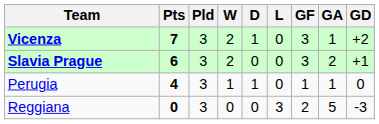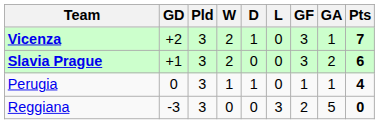 <table class=wikitable style="text-align:center">
 <tr>
 <th width=165>Team</th>
-<th width=20>Pts</th>
+<th width=20>GD</th>
 <th width=20>Pld</th>
 <th width=20>W</th>
 <th width=20>D</th>
 <th width=20>L</th>
 <th width=20>GF</th>
 <th width=20>GA</th>
-<th width=20>GD</th>
+<th width=20>Pts</th>
 </tr>
 <tr style="background:#ccffcc">
 <td style="text-align:left"><strong> <a href='#'>Vicenza</a></strong></td>
-<td><strong>7</strong></td>
+<td>+2</td>
 <td>3</td>
 <td>2</td>
 <td>1</td>
 <td>0</td>
 <td>3</td>
 <td>1</td>
-<td>+2</td>
+<td><strong>7</strong></td>
 </tr>
 <tr style="background:#ccffcc">
 <td style="text-align:left"><strong> <a href='#'>Slavia Prague</a></strong></td>
-<td><strong>6</strong></td>
+<td>+1</td>
 <td>3</td>
 <td>2</td>
 <td>0</td>
 <td>0</td>
 <td>3</td>
 <td>2</td>
-<td>+1</td>
+<td><strong>6</strong></td>
 </tr>
 <tr>
 <td style="text-align:left"> <a href='#'>Perugia</a></td>
-<td><strong>4</strong></td>
+<td>0</td>
 <td>3</td>
 <td>1</td>
 <td>1</td>
 <td>0</td>
 <td>1</td>
 <td>1</td>
-<td>0</td>
+<td><strong>4</strong></td>
 </tr>
 <tr>
 <td style="text-align:left"> <a href='#'>Reggiana</a></td>
-<td><strong>0</strong></td>
+<td>-3</td>
 <td>3</td>
 <td>0</td>
 <td>0</td>
 <td>3</td>
 <td>2</td>
 <td>5</td>
-<td>-3</td>
+<td><strong>0</strong></td>
 </tr>
 </table>
